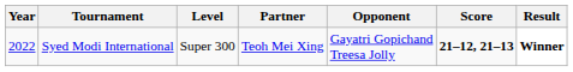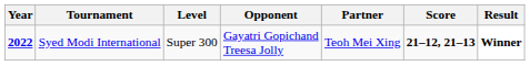 <table class="sortable wikitable" style="font-size: 95%;">
 <tr>
 <th>Year</th>
 <th>Tournament</th>
 <th>Level</th>
+<th>Opponent</th>
 <th>Partner</th>
-<th>Opponent</th>
 <th>Score</th>
 <th>Result</th>
 </tr>
 <tr>
-<td align="center"><a href='#'>2022</a></td>
+<td align="center"><strong><a href='#'>2022</a></strong></td>
 <td align="left"><a href='#'>Syed Modi International</a></td>
 <td align="left">Super 300</td>
+<td align="left"> <a href='#'>Gayatri Gopichand</a><br> <a href='#'>Treesa Jolly</a></td>
 <td align="left"> <a href='#'>Teoh Mei Xing</a></td>
-<td align="left"> <a href='#'>Gayatri Gopichand</a><br> <a href='#'>Treesa Jolly</a></td>
 <td align="left"><strong>21–12, 21–13</strong></td>
 <td style="text-align:left; background:white"> <strong>Winner</strong></td>
 </tr>
 </table>
